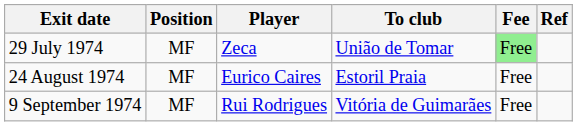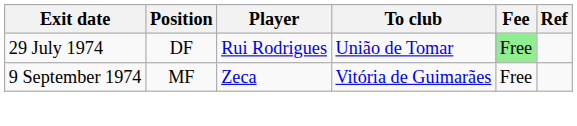 <table class="wikitable">
 <tr>
 <th><strong>Exit date</strong></th>
 <th><strong>Position</strong></th>
 <th><strong>Player</strong></th>
 <th><strong>To club</strong></th>
 <th><strong>Fee</strong></th>
 <th><strong>Ref</strong></th>
 </tr>
 <tr>
 <td>29 July 1974</td>
-<td style="text-align:center;">MF</td>
-<td style="text-align:left;"><a href='#'>Zeca</a></td>
+<td style="text-align:center;">DF</td>
+<td style="text-align:left;"><a href='#'>Rui Rodrigues</a></td>
 <td style="text-align:left;"><a href='#'>União de Tomar</a></td>
 <td style="background: lightgreen;">Free</td>
 <td></td>
 </tr>
 <tr>
-<td>24 August 1974</td>
-<td style="text-align:center;">MF</td>
-<td style="text-align:left;"><a href='#'>Eurico Caires</a></td>
-<td style="text-align:left;"><a href='#'>Estoril Praia</a></td>
-<td>Free</td>
-<td></td>
-</tr>
-<tr>
 <td>9 September 1974</td>
 <td style="text-align:center;">MF</td>
-<td style="text-align:left;"><a href='#'>Rui Rodrigues</a></td>
+<td style="text-align:left;"><a href='#'>Zeca</a></td>
 <td style="text-align:left;"><a href='#'>Vitória de Guimarães</a></td>
 <td>Free</td>
 <td></td>
 </tr>
 </table>
